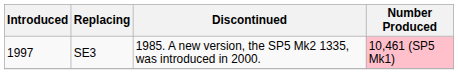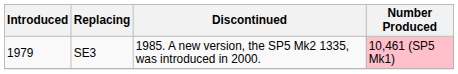 <table class="wikitable" border="1">
 <tr>
 <th>Introduced</th>
 <th>Replacing</th>
 <th>Discontinued</th>
 <th>Number Produced</th>
 </tr>
 <tr>
-<td>1997</td>
+<td>1979</td>
 <td>SE3</td>
 <td>1985. A new version, the SP5 Mk2 1335, was introduced in 2000.</td>
 <td style="background: pink;">10,461 (SP5 Mk1)</td>
 </tr>
 <tr>
 </tr>
 </table>
